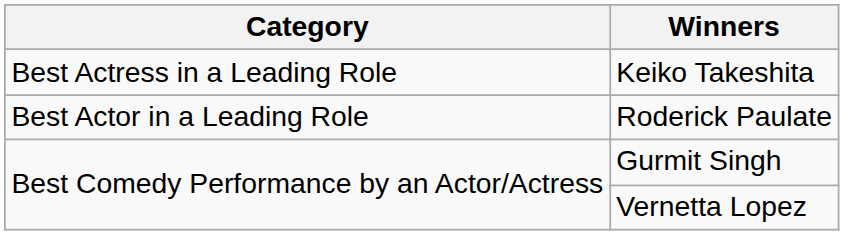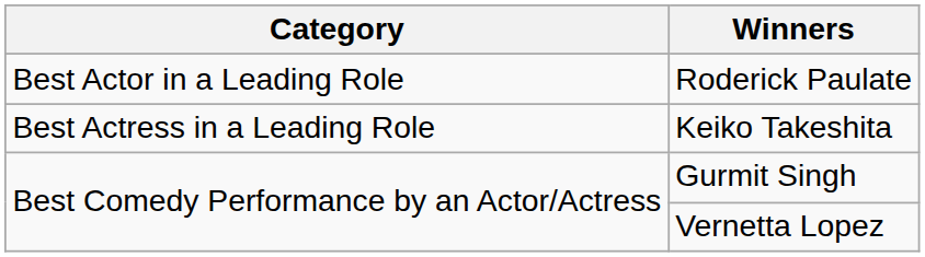 <table class="wikitable">
 <tr>
 <th>Category</th>
 <th>Winners</th>
 </tr>
 <tr>
+<td>Best Actor in a Leading Role</td>
+<td>Roderick Paulate</td>
+</tr>
+<tr>
 <td>Best Actress in a Leading Role</td>
 <td>Keiko Takeshita</td>
-</tr>
-<tr>
-<td>Best Actor in a Leading Role</td>
-<td>Roderick Paulate</td>
 </tr>
 <tr>
 <td rowspan="2">Best Comedy Performance by an Actor/Actress</td>
 <td>Gurmit Singh</td>
 </tr>
 <tr>
 <td>Vernetta Lopez</td>
 </tr>
 </table>
